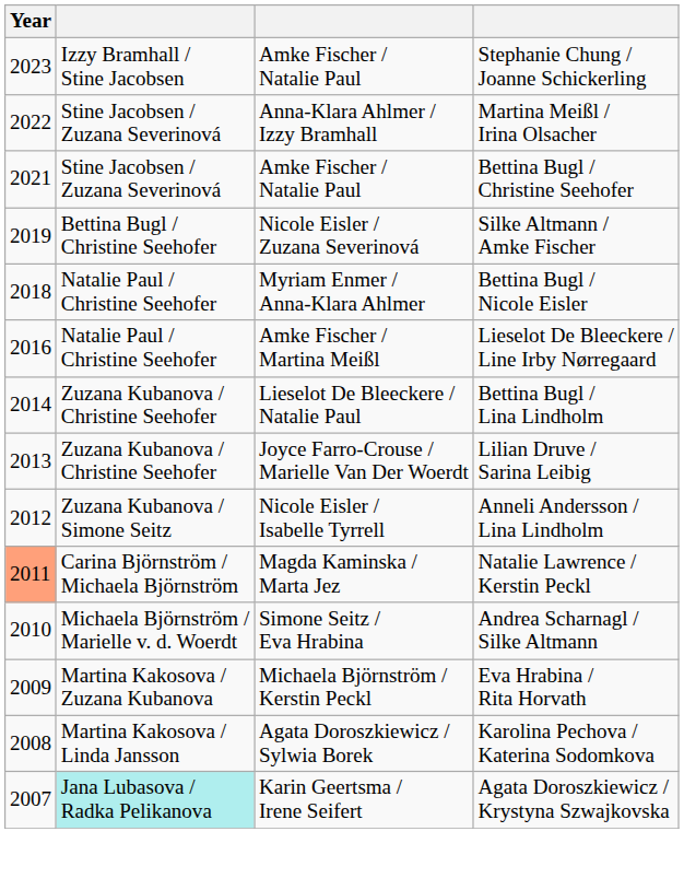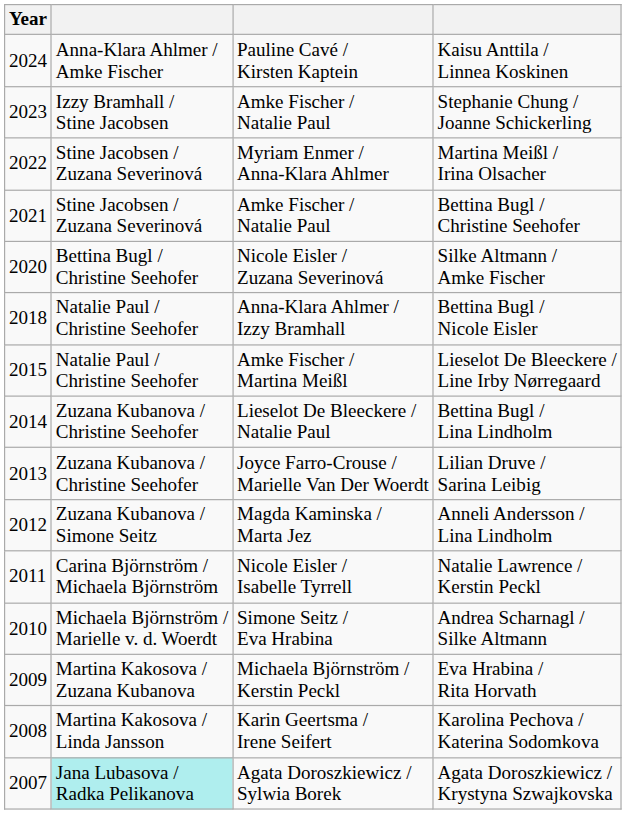 <table class="wikitable">
 <tr>
 <th>Year</th>
 <th></th>
 <th></th>
 <th></th>
+</tr>
+<tr>
+<td>2024</td>
+<td>Anna-Klara Ahlmer  /<br>Amke Fischer </td>
+<td>Pauline Cavé   /<br>Kirsten Kaptein </td>
+<td>Kaisu Anttila   /<br>Linnea Koskinen </td>
 </tr>
 <tr>
 <td>2023</td>
 <td>Izzy Bramhall  /<br>Stine Jacobsen </td>
 <td>Amke Fischer   /<br>Natalie Paul </td>
 <td>Stephanie Chung   /<br>Joanne Schickerling </td>
 </tr>
 <tr>
 <td>2022</td>
 <td>Stine Jacobsen   /<br>Zuzana Severinová </td>
-<td>Anna-Klara Ahlmer   /<br>Izzy Bramhall </td>
+<td>Myriam Enmer   /<br>Anna-Klara Ahlmer </td>
 <td>Martina Meißl   /<br>Irina Olsacher </td>
 </tr>
 <tr>
 <td>2021</td>
 <td>Stine Jacobsen   /<br>Zuzana Severinová </td>
 <td>Amke Fischer   /<br>Natalie Paul </td>
 <td>Bettina Bugl   /<br>Christine Seehofer </td>
 </tr>
 <tr>
-<td>2019</td>
+<td>2020</td>
 <td>Bettina Bugl  /<br>Christine Seehofer </td>
 <td>Nicole Eisler   /<br>Zuzana Severinová </td>
 <td>Silke Altmann   /<br>Amke Fischer </td>
 </tr>
 <tr>
 <td>2018</td>
 <td>Natalie Paul   /<br>Christine Seehofer </td>
-<td>Myriam Enmer   /<br>Anna-Klara Ahlmer </td>
+<td>Anna-Klara Ahlmer   /<br>Izzy Bramhall </td>
 <td>Bettina Bugl   /<br>Nicole Eisler </td>
 </tr>
 <tr>
-<td>2016</td>
+<td>2015</td>
 <td>Natalie Paul  /<br>Christine Seehofer </td>
 <td>Amke Fischer   /<br>Martina Meißl </td>
 <td>Lieselot De Bleeckere   /<br>Line Irby Nørregaard </td>
 </tr>
 <tr>
 <td>2014</td>
 <td>Zuzana Kubanova   /<br>Christine Seehofer </td>
 <td>Lieselot De Bleeckere   /<br>Natalie Paul </td>
 <td>Bettina Bugl  /<br>Lina Lindholm </td>
 </tr>
 <tr>
 <td>2013</td>
 <td>Zuzana Kubanova  /<br>Christine Seehofer </td>
 <td>Joyce Farro-Crouse    /<br>Marielle Van Der Woerdt </td>
 <td>Lilian Druve  /<br>Sarina Leibig </td>
 </tr>
 <tr>
 <td>2012</td>
 <td>Zuzana Kubanova   /<br>Simone Seitz </td>
-<td>Nicole Eisler    /<br>Isabelle Tyrrell </td>
+<td>Magda Kaminska   /<br>Marta Jez </td>
 <td>Anneli Andersson   /<br>Lina Lindholm </td>
 </tr>
 <tr>
-<td style="background: lightsalmon;">2011</td>
+<td>2011</td>
 <td>Carina Björnström  /<br>Michaela Björnström </td>
-<td>Magda Kaminska   /<br>Marta Jez </td>
+<td>Nicole Eisler    /<br>Isabelle Tyrrell </td>
 <td>Natalie Lawrence  /<br>Kerstin Peckl </td>
 </tr>
 <tr>
 <td>2010</td>
 <td>Michaela Björnström   /<br>Marielle v. d. Woerdt </td>
 <td>Simone Seitz   /<br>Eva Hrabina </td>
 <td>Andrea Scharnagl   /<br>Silke Altmann </td>
 </tr>
 <tr>
 <td>2009</td>
 <td>Martina Kakosova   /<br>Zuzana Kubanova </td>
 <td>Michaela Björnström   /<br>Kerstin Peckl </td>
 <td>Eva Hrabina   /<br>Rita Horvath </td>
 </tr>
 <tr>
 <td>2008</td>
 <td>Martina Kakosova   /<br>Linda Jansson </td>
-<td>Agata Doroszkiewicz   /<br>Sylwia Borek </td>
+<td>Karin Geertsma   /<br>Irene Seifert </td>
 <td>Karolina Pechova   /<br>Katerina Sodomkova </td>
 </tr>
 <tr>
 <td>2007</td>
 <td style="background: paleturquoise;">Jana Lubasova   /<br>Radka Pelikanova </td>
-<td>Karin Geertsma   /<br>Irene Seifert </td>
+<td>Agata Doroszkiewicz   /<br>Sylwia Borek </td>
 <td>Agata Doroszkiewicz  /<br>Krystyna Szwajkovska </td>
 </tr>
 </table>
